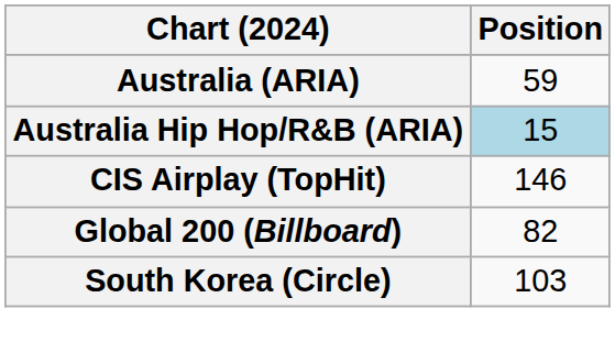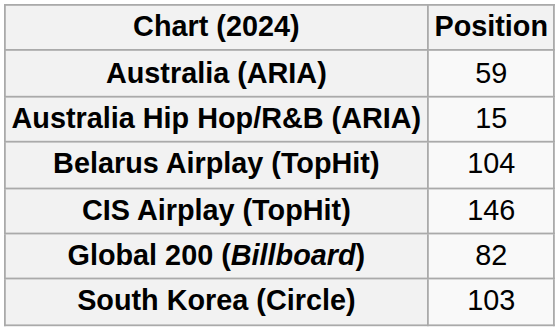 <table class="wikitable sortable plainrowheaders" style="text-align:center">
 <tr>
 <th scope="col">Chart (2024)</th>
 <th scope="col">Position</th>
 </tr>
 <tr>
 <th scope="row">Australia (ARIA)</th>
 <td>59</td>
 </tr>
 <tr>
 <th scope="row">Australia Hip Hop/R&B (ARIA)</th>
-<td style="background: lightblue;">15</td>
+<td>15</td>
+</tr>
+<tr>
+<th scope="row">Belarus Airplay (TopHit)</th>
+<td>104</td>
 </tr>
 <tr>
 <th scope="row">CIS Airplay (TopHit)</th>
 <td>146</td>
 </tr>
 <tr>
 <th scope="row">Global 200 (<em>Billboard</em>)</th>
 <td>82</td>
 </tr>
 <tr>
 <th scope="row">South Korea (Circle)</th>
 <td>103</td>
 </tr>
 </table>
